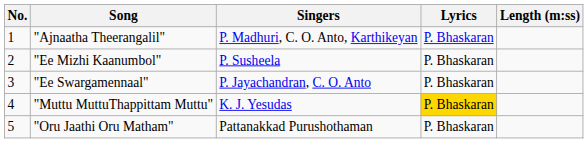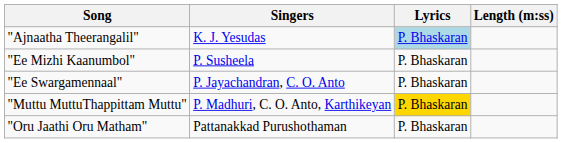 <table class="wikitable" style="font-size:95%;">
 <tr>
-<th>No.</th>
 <th>Song</th>
 <th>Singers</th>
 <th>Lyrics</th>
 <th>Length (m:ss)</th>
 </tr>
 <tr>
-<td>1</td>
 <td>"Ajnaatha Theerangalil"</td>
-<td><a href='#'>P. Madhuri</a>, C. O. Anto, <a href='#'>Karthikeyan</a></td>
-<td><a href='#'>P. Bhaskaran</a></td>
+<td><a href='#'>K. J. Yesudas</a></td>
+<td style="background: lightblue;"><a href='#'>P. Bhaskaran</a></td>
 <td></td>
 </tr>
 <tr>
-<td>2</td>
 <td>"Ee Mizhi Kaanumbol"</td>
 <td><a href='#'>P. Susheela</a></td>
 <td>P. Bhaskaran</td>
 <td></td>
 </tr>
 <tr>
-<td>3</td>
 <td>"Ee Swargamennaal"</td>
 <td><a href='#'>P. Jayachandran</a>, <a href='#'>C. O. Anto</a></td>
 <td>P. Bhaskaran</td>
 <td></td>
 </tr>
 <tr>
-<td>4</td>
 <td>"Muttu MuttuThappittam Muttu"</td>
-<td><a href='#'>K. J. Yesudas</a></td>
+<td><a href='#'>P. Madhuri</a>, C. O. Anto, <a href='#'>Karthikeyan</a></td>
 <td style="background: gold;">P. Bhaskaran</td>
 <td></td>
 </tr>
 <tr>
-<td>5</td>
 <td>"Oru Jaathi Oru Matham"</td>
 <td>Pattanakkad Purushothaman</td>
 <td>P. Bhaskaran</td>
 <td></td>
 </tr>
 </table>
